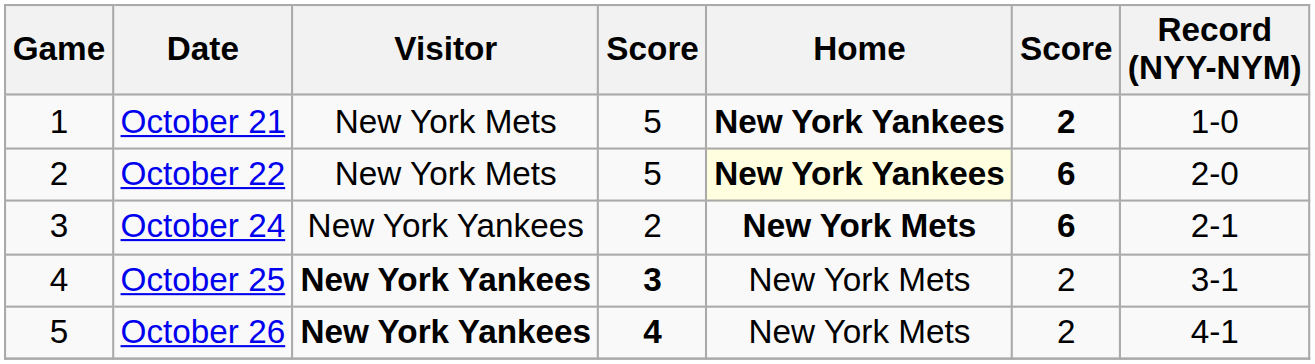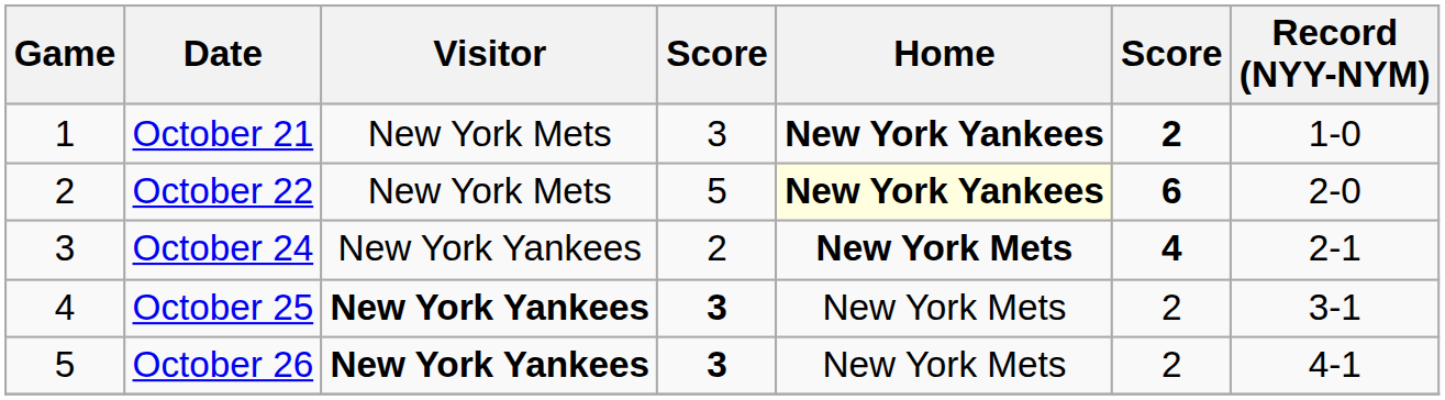 <table class="wikitable">
 <tr>
 <th>Game</th>
 <th>Date</th>
 <th>Visitor</th>
 <th>Score</th>
 <th>Home</th>
 <th>Score</th>
 <th>Record<br>(NYY-NYM)</th>
 </tr>
 <tr>
 <td align = center>1</td>
 <td><a href='#'>October 21</a></td>
 <td align = center>New York Mets</td>
-<td align = center>5</td>
+<td align = center>3</td>
 <td align = center><strong>New York Yankees</strong></td>
 <td align = center><strong>2</strong></td>
 <td align = center>1-0</td>
 </tr>
 <tr>
 <td align = center>2</td>
 <td><a href='#'>October 22</a></td>
 <td align = center>New York Mets</td>
 <td align = center>5</td>
 <td align = center style="background: lightyellow;"><strong>New York Yankees</strong></td>
 <td align = center><strong>6</strong></td>
 <td align = center>2-0</td>
 </tr>
 <tr>
 <td align = center>3</td>
 <td><a href='#'>October 24</a></td>
 <td align = center>New York Yankees</td>
 <td align = center>2</td>
 <td align = center><strong>New York Mets</strong></td>
-<td align = center><strong>6</strong></td>
+<td align = center><strong>4</strong></td>
 <td align = center>2-1</td>
 </tr>
 <tr>
 <td align = center>4</td>
 <td><a href='#'>October 25</a></td>
 <td align = center><strong>New York Yankees</strong></td>
 <td align = center><strong>3</strong></td>
 <td align = center>New York Mets</td>
 <td align = center>2</td>
 <td align = center>3-1</td>
 </tr>
 <tr>
 <td align = center>5</td>
 <td><a href='#'>October 26</a></td>
 <td align = center><strong>New York Yankees</strong></td>
-<td align = center><strong>4</strong></td>
+<td align = center><strong>3</strong></td>
 <td align = center>New York Mets</td>
 <td align = center>2</td>
 <td align = center>4-1</td>
 </tr>
 <tr>
 </tr>
 </table>
